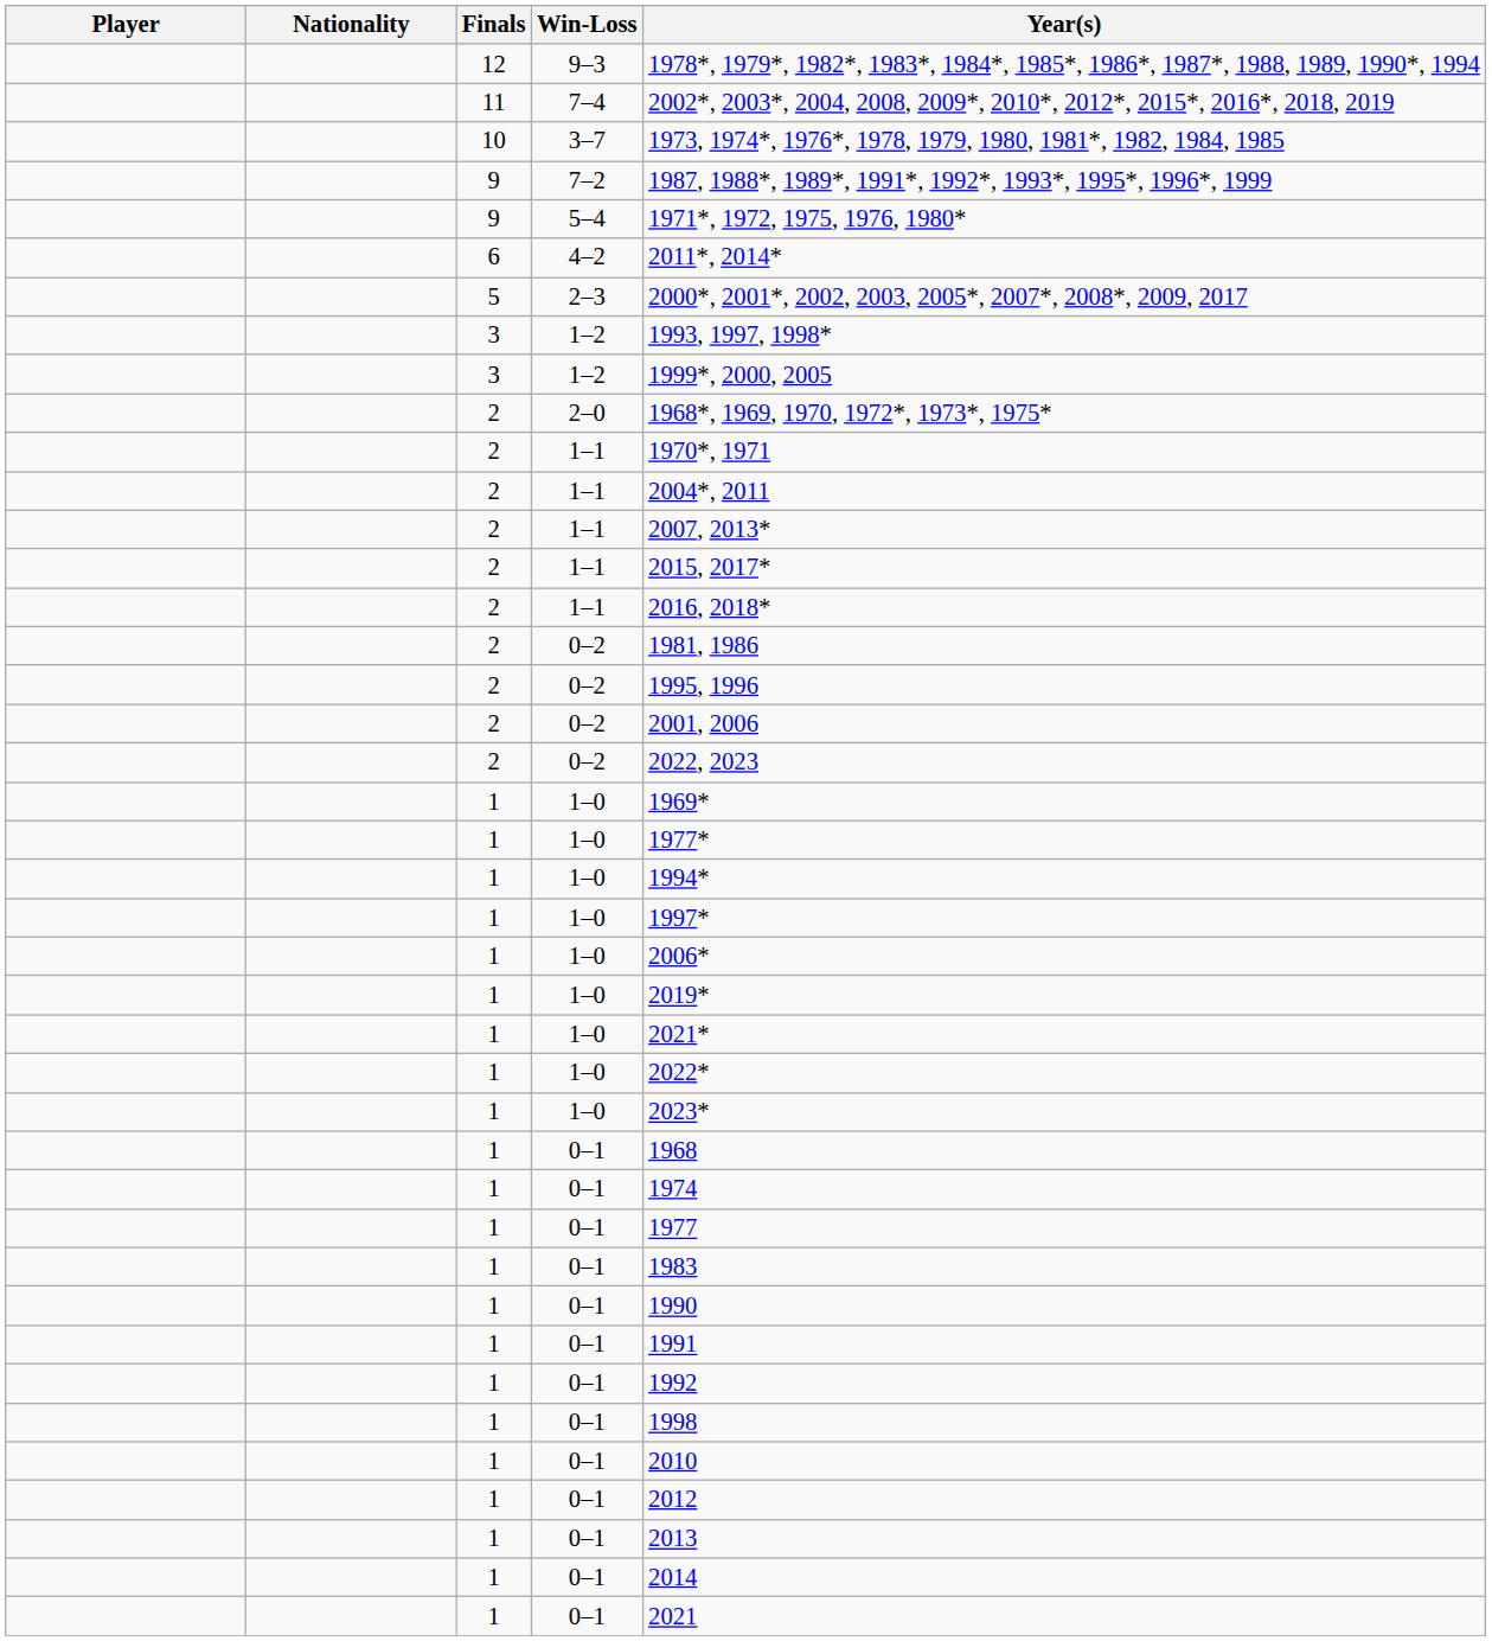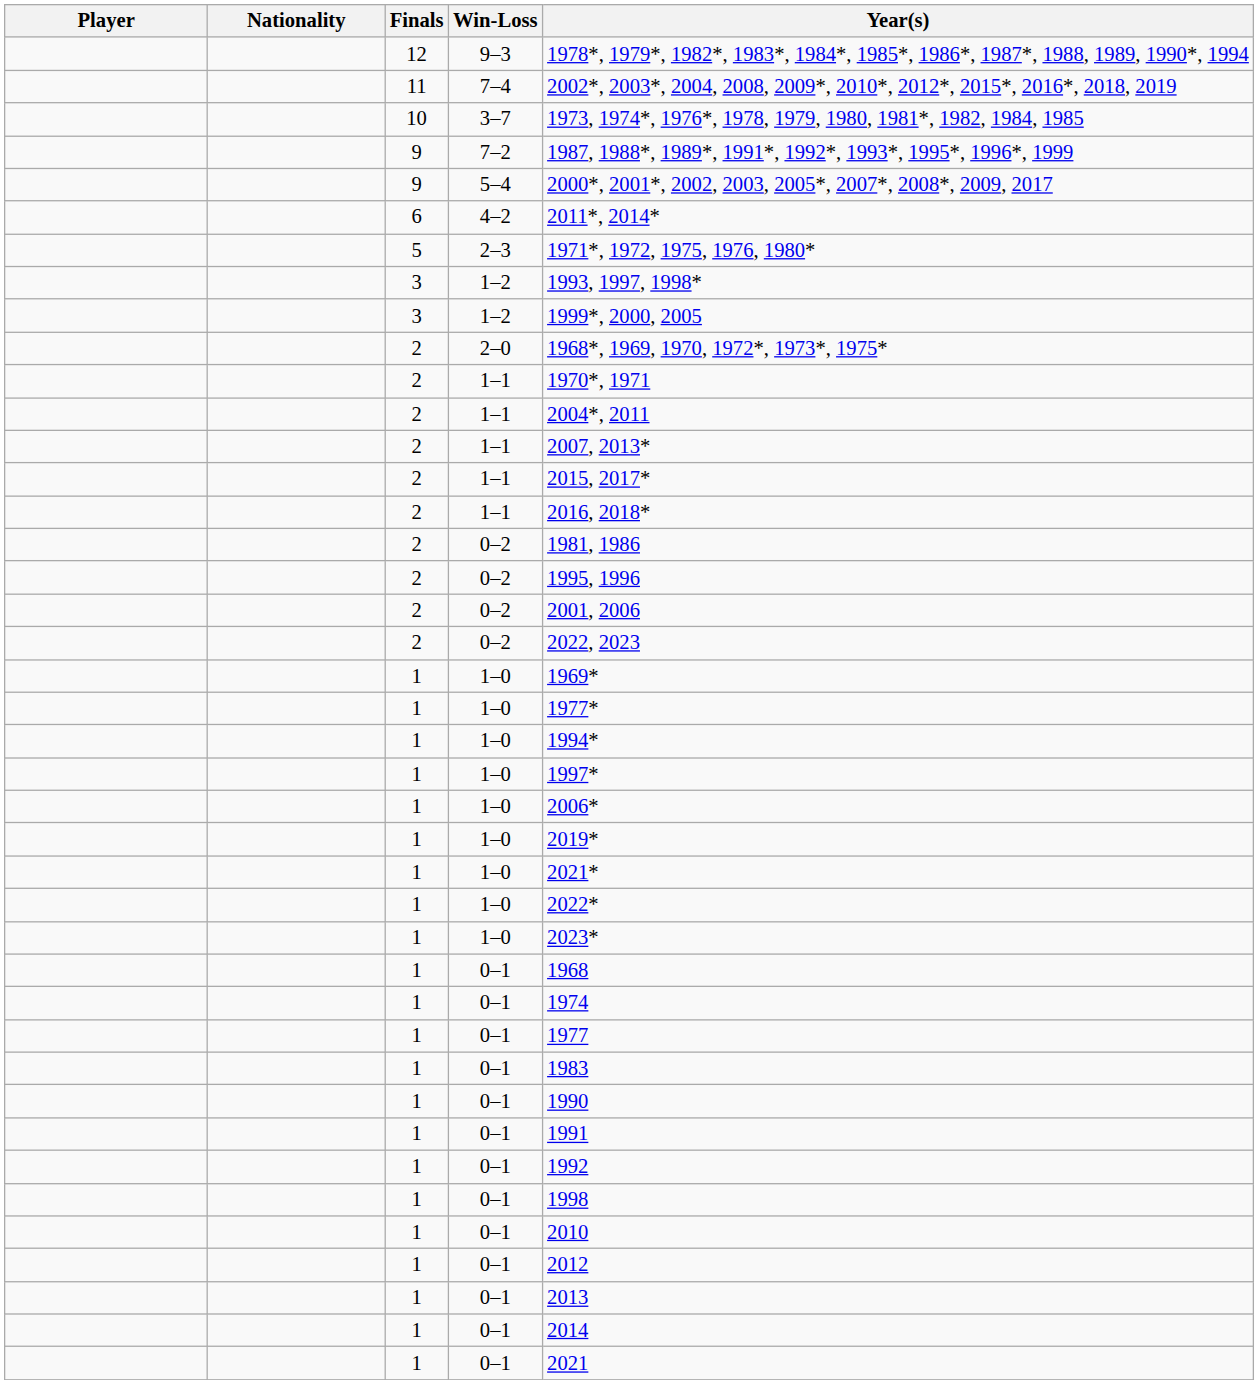 <table class="sortable wikitable">
 <tr>
 <th width="150">Player</th>
 <th width="130">Nationality</th>
 <th>Finals</th>
 <th>Win-Loss</th>
 <th>Year(s)</th>
 </tr>
 <tr>
 <td></td>
 <td></td>
 <td align=center>12</td>
 <td align=center>9–3</td>
 <td><a href='#'>1978</a>*, <a href='#'>1979</a>*, <a href='#'>1982</a>*, <a href='#'>1983</a>*, <a href='#'>1984</a>*, <a href='#'>1985</a>*, <a href='#'>1986</a>*, <a href='#'>1987</a>*, <a href='#'>1988</a>, <a href='#'>1989</a>, <a href='#'>1990</a>*, <a href='#'>1994</a></td>
 </tr>
 <tr>
 <td></td>
 <td></td>
 <td align=center>11</td>
 <td align=center>7–4</td>
 <td><a href='#'>2002</a>*, <a href='#'>2003</a>*, <a href='#'>2004</a>, <a href='#'>2008</a>, <a href='#'>2009</a>*, <a href='#'>2010</a>*, <a href='#'>2012</a>*, <a href='#'>2015</a>*, <a href='#'>2016</a>*, <a href='#'>2018</a>, <a href='#'>2019</a></td>
 </tr>
 <tr>
 <td></td>
 <td></td>
 <td align=center>10</td>
 <td align=center>3–7</td>
 <td><a href='#'>1973</a>, <a href='#'>1974</a>*, <a href='#'>1976</a>*, <a href='#'>1978</a>, <a href='#'>1979</a>, <a href='#'>1980</a>, <a href='#'>1981</a>*, <a href='#'>1982</a>, <a href='#'>1984</a>, <a href='#'>1985</a></td>
 </tr>
 <tr>
 <td></td>
 <td></td>
 <td align=center>9</td>
 <td align=center>7–2</td>
 <td><a href='#'>1987</a>, <a href='#'>1988</a>*, <a href='#'>1989</a>*, <a href='#'>1991</a>*, <a href='#'>1992</a>*, <a href='#'>1993</a>*, <a href='#'>1995</a>*, <a href='#'>1996</a>*, <a href='#'>1999</a></td>
 </tr>
 <tr>
 <td></td>
 <td></td>
 <td align=center>9</td>
 <td align=center>5–4</td>
-<td><a href='#'>1971</a>*, <a href='#'>1972</a>, <a href='#'>1975</a>, <a href='#'>1976</a>, <a href='#'>1980</a>*</td>
+<td><a href='#'>2000</a>*, <a href='#'>2001</a>*, <a href='#'>2002</a>, <a href='#'>2003</a>, <a href='#'>2005</a>*, <a href='#'>2007</a>*, <a href='#'>2008</a>*, <a href='#'>2009</a>, <a href='#'>2017</a></td>
 </tr>
 <tr>
 <td></td>
 <td></td>
 <td align=center>6</td>
 <td align=center>4–2</td>
 <td><a href='#'>2011</a>*, <a href='#'>2014</a>*</td>
 </tr>
 <tr>
 <td></td>
 <td></td>
 <td align=center>5</td>
 <td align=center>2–3</td>
-<td><a href='#'>2000</a>*, <a href='#'>2001</a>*, <a href='#'>2002</a>, <a href='#'>2003</a>, <a href='#'>2005</a>*, <a href='#'>2007</a>*, <a href='#'>2008</a>*, <a href='#'>2009</a>, <a href='#'>2017</a></td>
+<td><a href='#'>1971</a>*, <a href='#'>1972</a>, <a href='#'>1975</a>, <a href='#'>1976</a>, <a href='#'>1980</a>*</td>
 </tr>
 <tr>
 <td></td>
 <td></td>
 <td align=center>3</td>
 <td align=center>1–2</td>
 <td><a href='#'>1993</a>, <a href='#'>1997</a>, <a href='#'>1998</a>*</td>
 </tr>
 <tr>
 <td></td>
 <td></td>
 <td align=center>3</td>
 <td align=center>1–2</td>
 <td><a href='#'>1999</a>*, <a href='#'>2000</a>, <a href='#'>2005</a></td>
 </tr>
 <tr>
 <td></td>
 <td></td>
 <td align=center>2</td>
 <td align=center>2–0</td>
 <td><a href='#'>1968</a>*, <a href='#'>1969</a>, <a href='#'>1970</a>, <a href='#'>1972</a>*, <a href='#'>1973</a>*, <a href='#'>1975</a>*</td>
 </tr>
 <tr>
 <td></td>
 <td></td>
 <td align=center>2</td>
 <td align=center>1–1</td>
 <td><a href='#'>1970</a>*, <a href='#'>1971</a></td>
 </tr>
 <tr>
 <td></td>
 <td></td>
 <td align=center>2</td>
 <td align=center>1–1</td>
 <td><a href='#'>2004</a>*, <a href='#'>2011</a></td>
 </tr>
 <tr>
 <td></td>
 <td></td>
 <td align="center">2</td>
 <td align="center">1–1</td>
 <td><a href='#'>2007</a>, <a href='#'>2013</a>*</td>
 </tr>
 <tr>
 <td></td>
 <td></td>
 <td align=center>2</td>
 <td align=center>1–1</td>
 <td><a href='#'>2015</a>, <a href='#'>2017</a>*</td>
 </tr>
 <tr>
 <td></td>
 <td></td>
 <td align=center>2</td>
 <td align=center>1–1</td>
 <td><a href='#'>2016</a>, <a href='#'>2018</a>*</td>
 </tr>
 <tr>
 <td></td>
 <td></td>
 <td align=center>2</td>
 <td align=center>0–2</td>
 <td><a href='#'>1981</a>, <a href='#'>1986</a></td>
 </tr>
 <tr>
 <td></td>
 <td></td>
 <td align=center>2</td>
 <td align=center>0–2</td>
 <td><a href='#'>1995</a>, <a href='#'>1996</a></td>
 </tr>
 <tr>
 <td></td>
 <td></td>
 <td align=center>2</td>
 <td align=center>0–2</td>
 <td><a href='#'>2001</a>, <a href='#'>2006</a></td>
 </tr>
 <tr>
 <td></td>
 <td></td>
 <td align=center>2</td>
 <td align=center>0–2</td>
 <td><a href='#'>2022</a>, <a href='#'>2023</a></td>
 </tr>
 <tr>
 <td></td>
 <td></td>
 <td align=center>1</td>
 <td align=center>1–0</td>
 <td><a href='#'>1969</a>*</td>
 </tr>
 <tr>
 <td></td>
 <td></td>
 <td align=center>1</td>
 <td align=center>1–0</td>
 <td><a href='#'>1977</a>*</td>
 </tr>
 <tr>
 <td></td>
 <td></td>
 <td align=center>1</td>
 <td align=center>1–0</td>
 <td><a href='#'>1994</a>*</td>
 </tr>
 <tr>
 <td></td>
 <td></td>
 <td align=center>1</td>
 <td align=center>1–0</td>
 <td><a href='#'>1997</a>*</td>
 </tr>
 <tr>
 <td></td>
 <td></td>
 <td align=center>1</td>
 <td align=center>1–0</td>
 <td><a href='#'>2006</a>*</td>
 </tr>
 <tr>
 <td></td>
 <td></td>
 <td align=center>1</td>
 <td align=center>1–0</td>
 <td><a href='#'>2019</a>*</td>
 </tr>
 <tr>
 <td></td>
 <td></td>
 <td align=center>1</td>
 <td align=center>1–0</td>
 <td><a href='#'>2021</a>*</td>
 </tr>
 <tr>
 <td></td>
 <td></td>
 <td align=center>1</td>
 <td align=center>1–0</td>
 <td><a href='#'>2022</a>*</td>
 </tr>
 <tr>
 <td></td>
 <td></td>
 <td align=center>1</td>
 <td align=center>1–0</td>
 <td><a href='#'>2023</a>*</td>
 </tr>
 <tr>
 <td></td>
 <td></td>
 <td align=center>1</td>
 <td align=center>0–1</td>
 <td><a href='#'>1968</a></td>
 </tr>
 <tr>
 <td></td>
 <td></td>
 <td align=center>1</td>
 <td align=center>0–1</td>
 <td><a href='#'>1974</a></td>
 </tr>
 <tr>
 <td></td>
 <td></td>
 <td align=center>1</td>
 <td align=center>0–1</td>
 <td><a href='#'>1977</a></td>
 </tr>
 <tr>
 <td></td>
 <td></td>
 <td align=center>1</td>
 <td align=center>0–1</td>
 <td><a href='#'>1983</a></td>
 </tr>
 <tr>
 <td></td>
 <td></td>
 <td align=center>1</td>
 <td align=center>0–1</td>
 <td><a href='#'>1990</a></td>
 </tr>
 <tr>
 <td></td>
 <td></td>
 <td align=center>1</td>
 <td align=center>0–1</td>
 <td><a href='#'>1991</a></td>
 </tr>
 <tr>
 <td></td>
 <td></td>
 <td align=center>1</td>
 <td align=center>0–1</td>
 <td><a href='#'>1992</a></td>
 </tr>
 <tr>
 <td></td>
 <td></td>
 <td align=center>1</td>
 <td align=center>0–1</td>
 <td><a href='#'>1998</a></td>
 </tr>
 <tr>
 <td></td>
 <td></td>
 <td align=center>1</td>
 <td align=center>0–1</td>
 <td><a href='#'>2010</a></td>
 </tr>
 <tr>
 <td></td>
 <td></td>
 <td align=center>1</td>
 <td align=center>0–1</td>
 <td><a href='#'>2012</a></td>
 </tr>
 <tr>
 <td></td>
 <td></td>
 <td align=center>1</td>
 <td align=center>0–1</td>
 <td><a href='#'>2013</a></td>
 </tr>
 <tr>
 <td></td>
 <td></td>
 <td align=center>1</td>
 <td align=center>0–1</td>
 <td><a href='#'>2014</a></td>
 </tr>
 <tr>
 <td></td>
 <td></td>
 <td align=center>1</td>
 <td align=center>0–1</td>
 <td><a href='#'>2021</a></td>
 </tr>
 </table>
